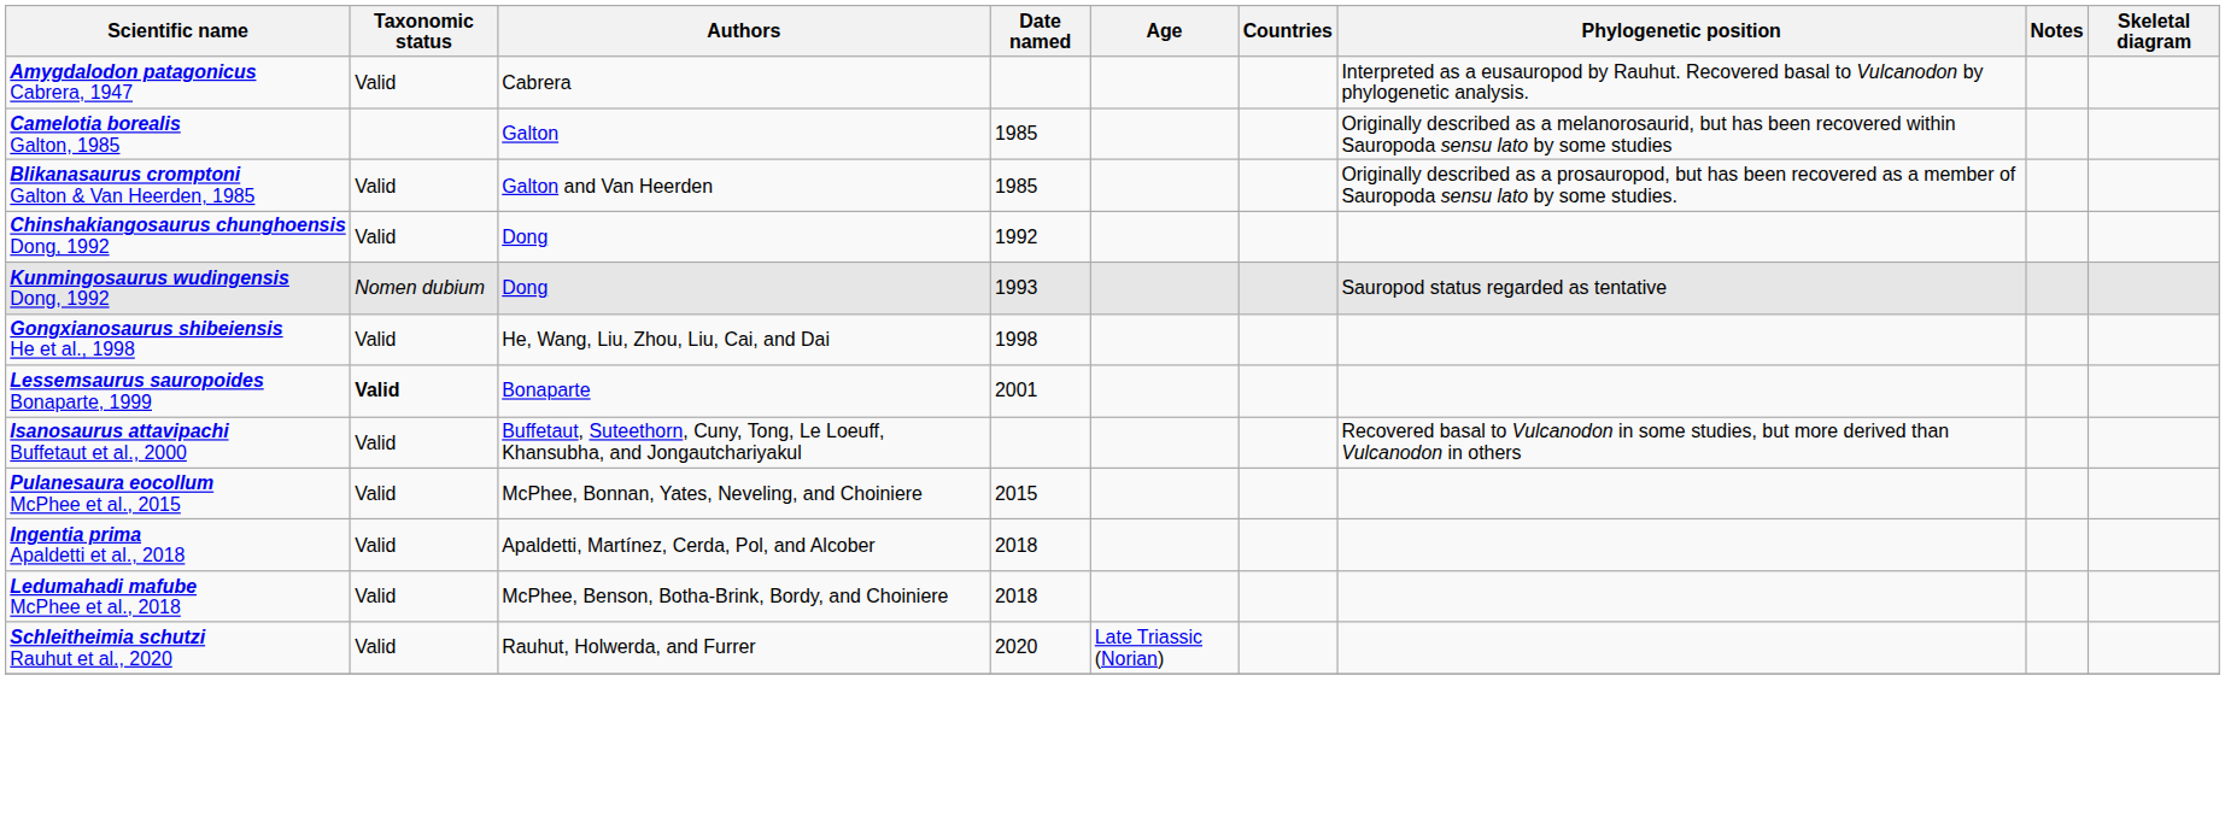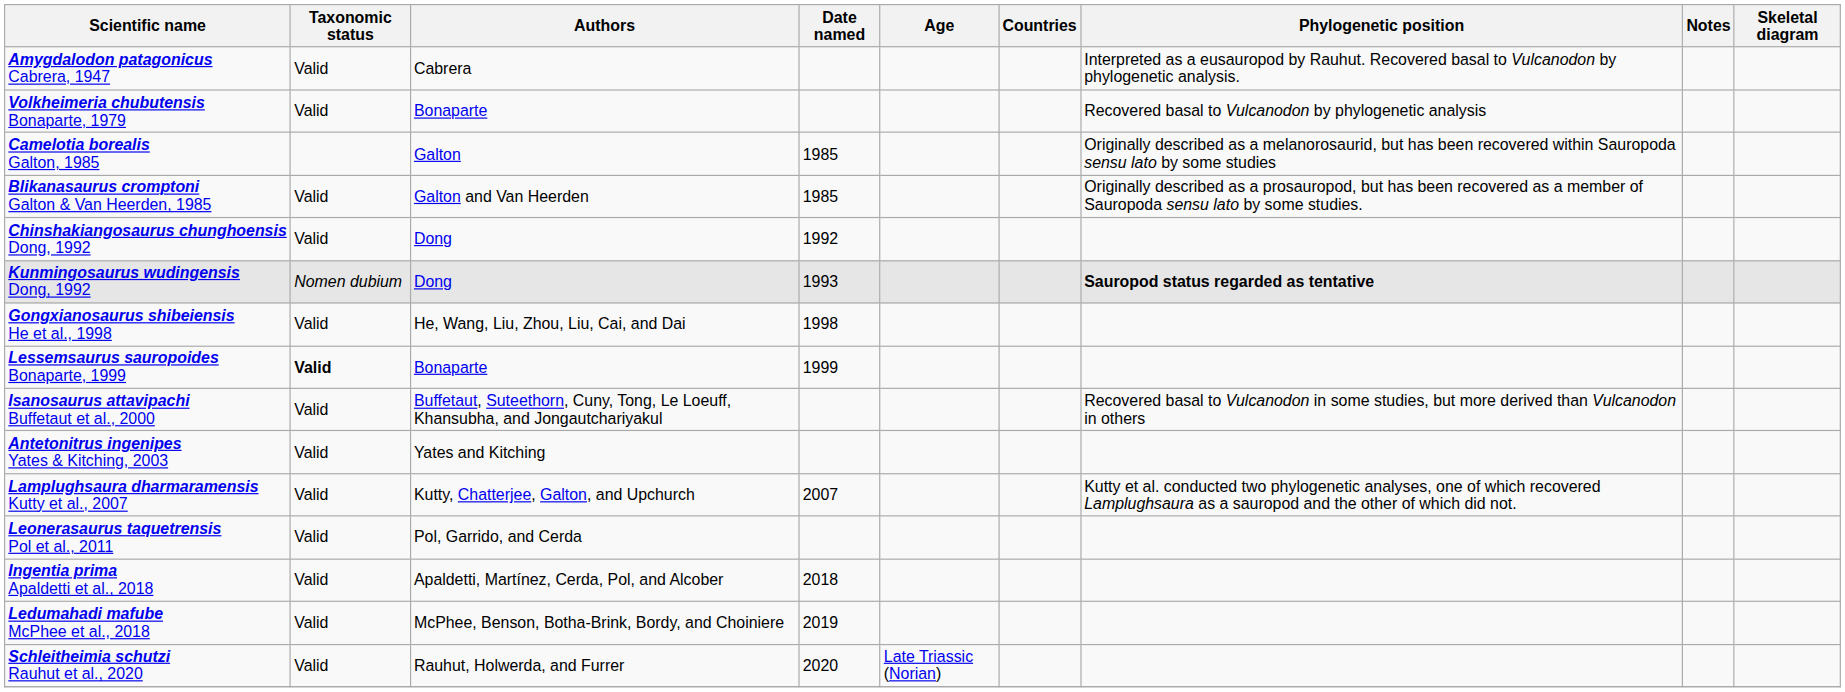 <table class="wikitable sortable" style="font-size: 85%">
 <tr>
 <th>Scientific name</th>
 <th>Taxonomic status</th>
 <th>Authors</th>
 <th>Date named</th>
 <th>Age</th>
 <th>Countries</th>
 <th class=unsortable>Phylogenetic position</th>
 <th class=unsortable>Notes</th>
 <th class=unsortable>Skeletal diagram</th>
 </tr>
 <tr>
 <td><strong><em><a href='#'>Amygdalodon patagonicus</a></em></strong><br><a href='#'>Cabrera, 1947</a></td>
 <td>Valid</td>
 <td>Cabrera</td>
 <td></td>
 <td></td>
 <td></td>
 <td>Interpreted as a eusauropod by Rauhut. Recovered basal to <em>Vulcanodon</em> by phylogenetic analysis.</td>
+<td></td>
+<td></td>
+</tr>
+<tr>
+<td><strong><em><a href='#'>Volkheimeria chubutensis</a></em></strong><br><a href='#'>Bonaparte, 1979</a></td>
+<td>Valid</td>
+<td><a href='#'>Bonaparte</a></td>
+<td></td>
+<td></td>
+<td></td>
+<td>Recovered basal to <em>Vulcanodon</em> by phylogenetic analysis</td>
 <td></td>
 <td></td>
 </tr>
 <tr>
 <td><strong><em><a href='#'>Camelotia borealis</a></em></strong><br><a href='#'>Galton, 1985</a></td>
 <td></td>
 <td><a href='#'>Galton</a></td>
 <td>1985</td>
 <td></td>
 <td></td>
 <td>Originally described as a melanorosaurid, but has been recovered within Sauropoda <em>sensu lato</em> by some studies</td>
 <td></td>
 <td></td>
 </tr>
 <tr>
 <td><strong><em><a href='#'>Blikanasaurus cromptoni</a></em></strong><br><a href='#'>Galton & Van Heerden, 1985</a></td>
 <td>Valid</td>
 <td><a href='#'>Galton</a> and Van Heerden</td>
 <td>1985</td>
 <td></td>
 <td></td>
 <td>Originally described as a prosauropod, but has been recovered as a member of Sauropoda <em>sensu lato</em> by some studies.</td>
 <td></td>
 <td></td>
 </tr>
 <tr>
 <td style="white-space: nowrap;"><strong><em><a href='#'>Chinshakiangosaurus chunghoensis</a></em></strong><br><a href='#'>Dong, 1992</a></td>
 <td>Valid</td>
 <td><a href='#'>Dong</a></td>
 <td>1992</td>
 <td></td>
 <td></td>
 <td></td>
 <td></td>
 <td></td>
 </tr>
 <tr>
 <td style="background:#E6E6E6;"><strong><em><a href='#'>Kunmingosaurus wudingensis</a></em></strong><br><a href='#'>Dong, 1992</a></td>
 <td style="background:#E6E6E6;" data-sort-value="3"><em>Nomen dubium</em></td>
 <td style="background:#E6E6E6;"><a href='#'>Dong</a></td>
 <td style="background:#E6E6E6;">1993</td>
 <td style="background:#E6E6E6;"></td>
 <td style="background:#E6E6E6;"></td>
-<td style="background:#E6E6E6;">Sauropod status regarded as tentative</td>
+<td style="background:#E6E6E6;"><strong>Sauropod status regarded as tentative</strong></td>
 <td style="background:#E6E6E6;"></td>
 <td style="background:#E6E6E6;"></td>
 </tr>
 <tr>
 <td><strong><em><a href='#'>Gongxianosaurus shibeiensis</a></em></strong><br><a href='#'>He et al., 1998</a></td>
 <td>Valid</td>
 <td>He, Wang, Liu, Zhou, Liu, Cai, and Dai</td>
 <td>1998</td>
 <td></td>
 <td></td>
 <td></td>
 <td></td>
 <td></td>
 </tr>
 <tr>
 <td><strong><em><a href='#'>Lessemsaurus sauropoides</a></em></strong><br><a href='#'>Bonaparte, 1999</a></td>
 <td><strong>Valid</strong></td>
 <td><a href='#'>Bonaparte</a></td>
-<td>2001</td>
+<td>1999</td>
 <td></td>
 <td></td>
 <td></td>
 <td></td>
 <td></td>
 </tr>
 <tr>
 <td><strong><em><a href='#'>Isanosaurus attavipachi</a></em></strong><br><a href='#'>Buffetaut et al., 2000</a></td>
 <td>Valid</td>
 <td><a href='#'>Buffetaut</a>, <a href='#'>Suteethorn</a>, Cuny, Tong, Le Loeuff, Khansubha, and Jongautchariyakul</td>
 <td></td>
 <td></td>
 <td></td>
 <td>Recovered basal to <em>Vulcanodon</em> in some studies, but more derived than <em>Vulcanodon</em> in others</td>
 <td></td>
 <td></td>
 </tr>
 <tr>
-<td><strong><em><a href='#'>Pulanesaura eocollum</a></em></strong><br><a href='#'>McPhee et al., 2015</a></td>
+<td><strong><em><a href='#'>Antetonitrus ingenipes</a></em></strong><br><a href='#'>Yates & Kitching, 2003</a></td>
 <td>Valid</td>
-<td>McPhee, Bonnan, Yates, Neveling, and Choiniere</td>
-<td>2015</td>
+<td>Yates and Kitching</td>
+<td></td>
+<td></td>
+<td></td>
+<td></td>
+<td></td>
+<td></td>
+</tr>
+<tr>
+<td style="white-space: nowrap;"><strong><em><a href='#'>Lamplughsaura dharmaramensis</a></em></strong><br><a href='#'>Kutty et al., 2007</a></td>
+<td>Valid</td>
+<td>Kutty, <a href='#'>Chatterjee</a>, <a href='#'>Galton</a>, and Upchurch</td>
+<td>2007</td>
+<td></td>
+<td></td>
+<td>Kutty et al. conducted two phylogenetic analyses, one of which recovered <em>Lamplughsaura</em> as a sauropod and the other of which did not.</td>
+<td></td>
+<td></td>
+</tr>
+<tr>
+<td><strong><em><a href='#'>Leonerasaurus taquetrensis</a></em></strong><br><a href='#'>Pol et al., 2011</a></td>
+<td>Valid</td>
+<td>Pol, Garrido, and Cerda</td>
+<td></td>
 <td></td>
 <td></td>
 <td></td>
 <td></td>
 <td></td>
 </tr>
 <tr>
 <td><strong><em><a href='#'>Ingentia prima</a></em></strong><br><a href='#'>Apaldetti et al., 2018</a></td>
 <td>Valid</td>
 <td>Apaldetti, Martínez, Cerda, Pol, and Alcober</td>
 <td>2018</td>
 <td></td>
 <td></td>
 <td></td>
 <td></td>
 <td></td>
 </tr>
 <tr>
 <td><strong><em><a href='#'>Ledumahadi mafube</a></em></strong><br><a href='#'>McPhee et al., 2018</a></td>
 <td>Valid</td>
 <td>McPhee, Benson, Botha-Brink, Bordy, and Choiniere</td>
-<td>2018</td>
+<td>2019</td>
 <td></td>
 <td></td>
 <td></td>
 <td></td>
 <td></td>
 </tr>
 <tr>
 <td><strong><em><a href='#'>Schleitheimia schutzi</a></em></strong><br><a href='#'>Rauhut et al., 2020</a></td>
 <td>Valid</td>
 <td>Rauhut, Holwerda, and Furrer</td>
 <td>2020</td>
 <td><a href='#'>Late Triassic</a> (<a href='#'>Norian</a>)</td>
 <td></td>
 <td></td>
 <td></td>
 <td></td>
 </tr>
 <tr>
 </tr>
 </table>
